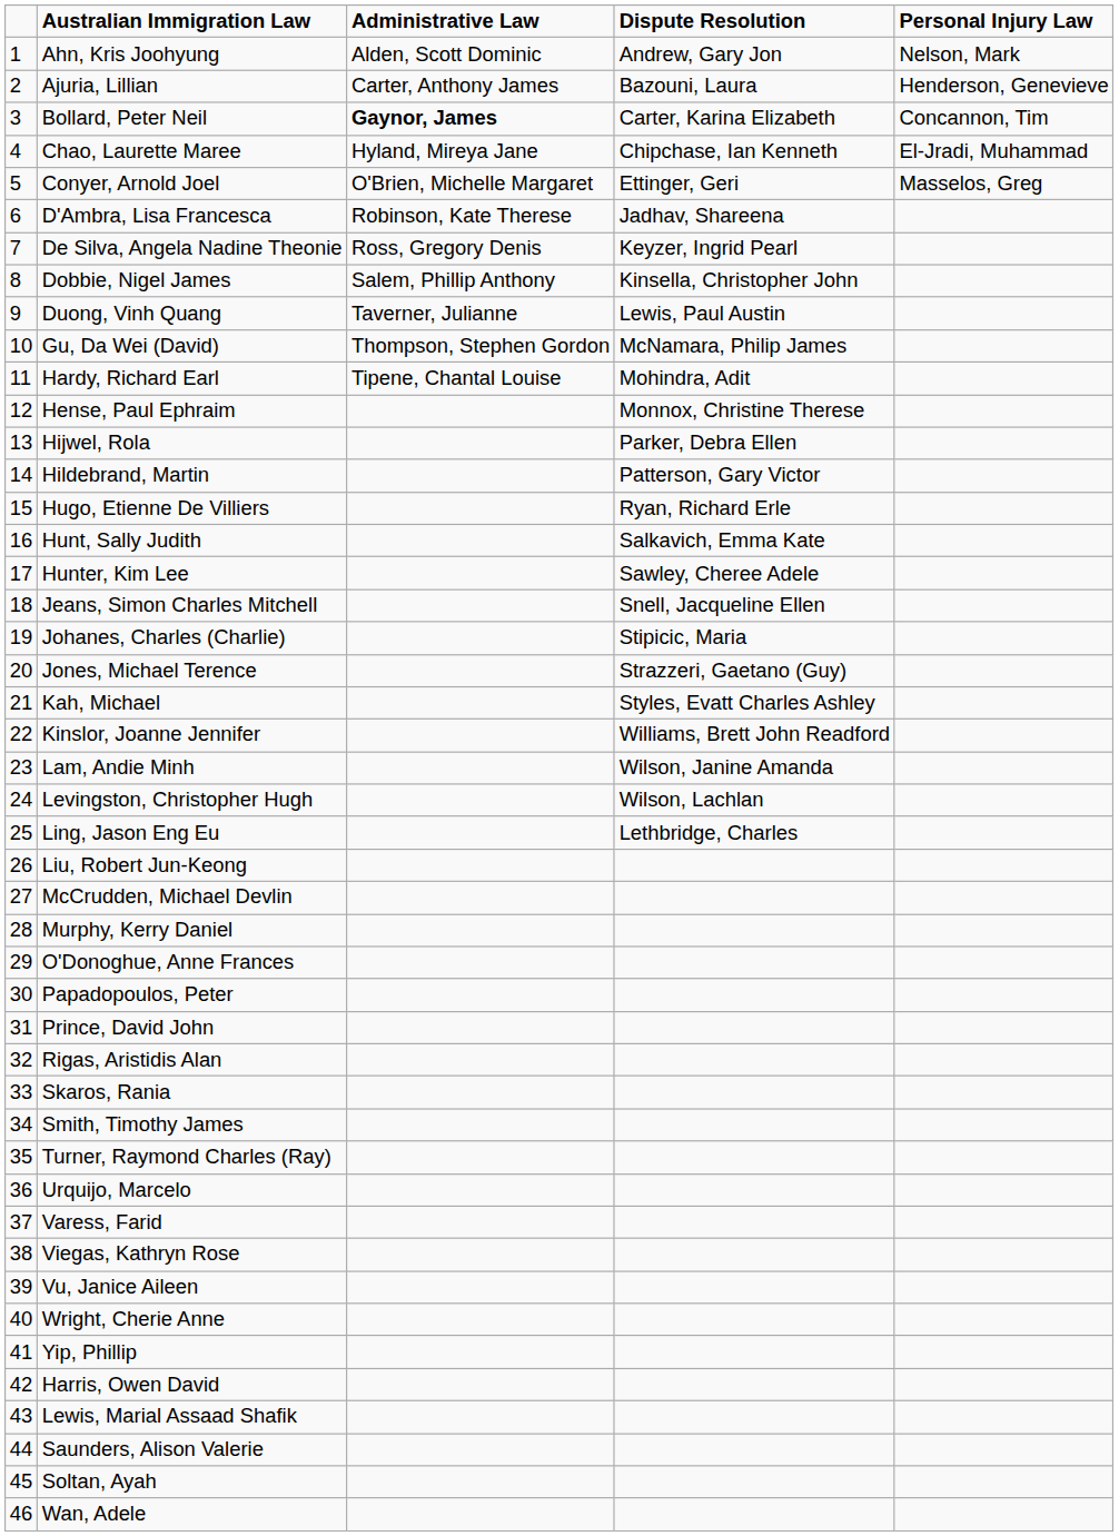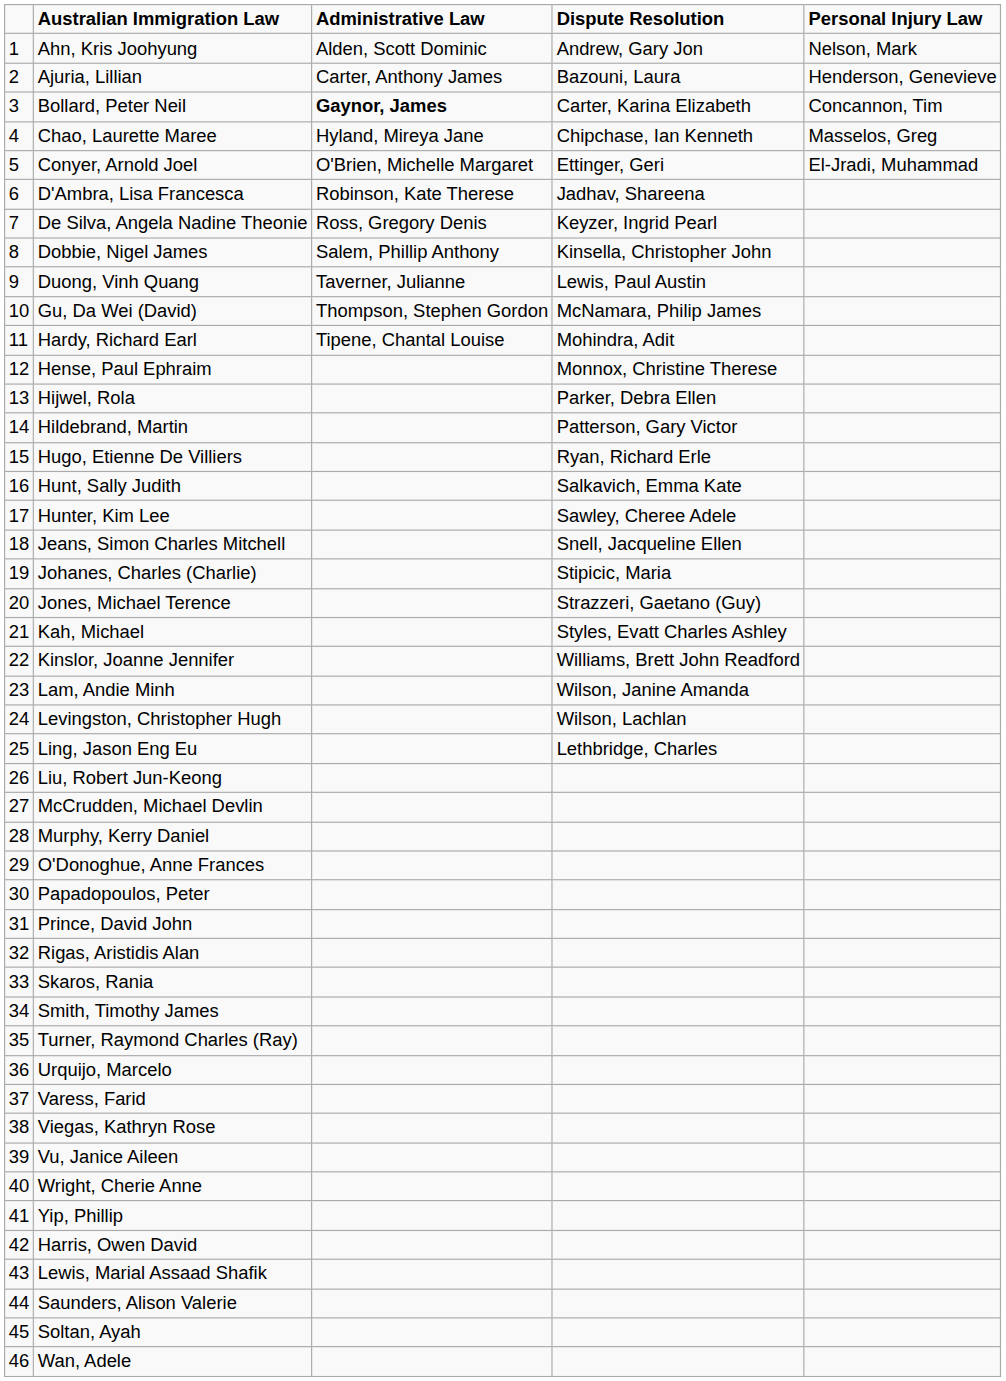 <table class="wikitable">
 <tr>
 <td></td>
 <td><strong>Australian Immigration Law</strong></td>
 <td><strong>Administrative Law</strong></td>
 <td><strong>Dispute Resolution</strong></td>
 <td><strong>Personal Injury Law</strong></td>
 </tr>
 <tr>
 <td>1</td>
 <td>Ahn, Kris Joohyung</td>
 <td>Alden, Scott Dominic</td>
 <td>Andrew, Gary Jon</td>
 <td>Nelson, Mark</td>
 </tr>
 <tr>
 <td>2</td>
 <td>Ajuria, Lillian</td>
 <td>Carter, Anthony James</td>
 <td>Bazouni, Laura</td>
 <td>Henderson, Genevieve</td>
 </tr>
 <tr>
 <td>3</td>
 <td>Bollard, Peter Neil</td>
 <td><strong>Gaynor, James</strong></td>
 <td>Carter, Karina Elizabeth</td>
 <td>Concannon, Tim</td>
 </tr>
 <tr>
 <td>4</td>
 <td>Chao, Laurette Maree</td>
 <td>Hyland, Mireya Jane</td>
 <td>Chipchase, Ian Kenneth</td>
-<td>El-Jradi, Muhammad</td>
+<td>Masselos, Greg</td>
 </tr>
 <tr>
 <td>5</td>
 <td>Conyer, Arnold Joel</td>
 <td>O'Brien, Michelle Margaret</td>
 <td>Ettinger, Geri</td>
-<td>Masselos, Greg</td>
+<td>El-Jradi, Muhammad</td>
 </tr>
 <tr>
 <td>6</td>
 <td>D'Ambra, Lisa Francesca   </td>
 <td>Robinson, Kate Therese</td>
 <td>Jadhav, Shareena</td>
 <td></td>
 </tr>
 <tr>
 <td>7</td>
 <td>De Silva, Angela Nadine Theonie</td>
 <td>Ross, Gregory Denis</td>
 <td>Keyzer, Ingrid Pearl</td>
 <td></td>
 </tr>
 <tr>
 <td>8</td>
 <td>Dobbie, Nigel James   </td>
 <td>Salem, Phillip Anthony</td>
 <td>Kinsella, Christopher John</td>
 <td></td>
 </tr>
 <tr>
 <td>9</td>
 <td>Duong, Vinh Quang   </td>
 <td>Taverner, Julianne</td>
 <td>Lewis, Paul Austin</td>
 <td></td>
 </tr>
 <tr>
 <td>10</td>
 <td>Gu, Da Wei (David)   </td>
 <td>Thompson, Stephen Gordon</td>
 <td>McNamara, Philip James</td>
 <td></td>
 </tr>
 <tr>
 <td>11</td>
 <td>Hardy, Richard Earl   </td>
 <td>Tipene, Chantal Louise</td>
 <td>Mohindra, Adit</td>
 <td></td>
 </tr>
 <tr>
 <td>12</td>
 <td>Hense, Paul Ephraim   </td>
 <td></td>
 <td>Monnox, Christine Therese</td>
 <td></td>
 </tr>
 <tr>
 <td>13</td>
 <td>Hijwel, Rola</td>
 <td></td>
 <td>Parker, Debra Ellen</td>
 <td></td>
 </tr>
 <tr>
 <td>14</td>
 <td>Hildebrand, Martin</td>
 <td></td>
 <td>Patterson, Gary Victor</td>
 <td></td>
 </tr>
 <tr>
 <td>15</td>
 <td>Hugo, Etienne De Villiers   </td>
 <td></td>
 <td>Ryan, Richard Erle</td>
 <td></td>
 </tr>
 <tr>
 <td>16</td>
 <td>Hunt, Sally Judith   </td>
 <td></td>
 <td>Salkavich, Emma Kate</td>
 <td></td>
 </tr>
 <tr>
 <td>17</td>
 <td>Hunter, Kim Lee   </td>
 <td></td>
 <td>Sawley, Cheree Adele</td>
 <td></td>
 </tr>
 <tr>
 <td>18</td>
 <td>Jeans, Simon Charles Mitchell   </td>
 <td></td>
 <td>Snell, Jacqueline Ellen</td>
 <td></td>
 </tr>
 <tr>
 <td>19</td>
 <td>Johanes, Charles (Charlie)   </td>
 <td></td>
 <td>Stipicic, Maria</td>
 <td></td>
 </tr>
 <tr>
 <td>20</td>
 <td>Jones, Michael Terence</td>
 <td></td>
 <td>Strazzeri, Gaetano (Guy)</td>
 <td></td>
 </tr>
 <tr>
 <td>21</td>
 <td>Kah, Michael</td>
 <td></td>
 <td>Styles, Evatt Charles Ashley</td>
 <td></td>
 </tr>
 <tr>
 <td>22</td>
 <td>Kinslor, Joanne Jennifer</td>
 <td></td>
 <td>Williams, Brett John Readford</td>
 <td></td>
 </tr>
 <tr>
 <td>23</td>
 <td>Lam, Andie Minh</td>
 <td></td>
 <td>Wilson, Janine Amanda</td>
 <td></td>
 </tr>
 <tr>
 <td>24</td>
 <td>Levingston, Christopher Hugh</td>
 <td></td>
 <td>Wilson, Lachlan</td>
 <td></td>
 </tr>
 <tr>
 <td>25</td>
 <td>Ling, Jason Eng Eu</td>
 <td></td>
 <td>Lethbridge, Charles</td>
 <td></td>
 </tr>
 <tr>
 <td>26</td>
 <td>Liu, Robert Jun-Keong</td>
 <td></td>
 <td></td>
 <td></td>
 </tr>
 <tr>
 <td>27</td>
 <td>McCrudden, Michael Devlin</td>
 <td></td>
 <td></td>
 <td></td>
 </tr>
 <tr>
 <td>28</td>
 <td>Murphy, Kerry Daniel</td>
 <td></td>
 <td></td>
 <td></td>
 </tr>
 <tr>
 <td>29</td>
 <td>O'Donoghue, Anne Frances</td>
 <td></td>
 <td></td>
 <td></td>
 </tr>
 <tr>
 <td>30</td>
 <td>Papadopoulos, Peter</td>
 <td></td>
 <td></td>
 <td></td>
 </tr>
 <tr>
 <td>31</td>
 <td>Prince, David John</td>
 <td></td>
 <td></td>
 <td></td>
 </tr>
 <tr>
 <td>32</td>
 <td>Rigas, Aristidis Alan</td>
 <td></td>
 <td></td>
 <td></td>
 </tr>
 <tr>
 <td>33</td>
 <td>Skaros, Rania</td>
 <td></td>
 <td></td>
 <td></td>
 </tr>
 <tr>
 <td>34</td>
 <td>Smith, Timothy James</td>
 <td></td>
 <td></td>
 <td></td>
 </tr>
 <tr>
 <td>35</td>
 <td>Turner, Raymond Charles (Ray)</td>
 <td></td>
 <td></td>
 <td></td>
 </tr>
 <tr>
 <td>36</td>
 <td>Urquijo, Marcelo</td>
 <td></td>
 <td></td>
 <td></td>
 </tr>
 <tr>
 <td>37</td>
 <td>Varess, Farid</td>
 <td></td>
 <td></td>
 <td></td>
 </tr>
 <tr>
 <td>38</td>
 <td>Viegas, Kathryn Rose</td>
 <td></td>
 <td></td>
 <td></td>
 </tr>
 <tr>
 <td>39</td>
 <td>Vu, Janice Aileen</td>
 <td></td>
 <td></td>
 <td></td>
 </tr>
 <tr>
 <td>40</td>
 <td>Wright, Cherie Anne</td>
 <td></td>
 <td></td>
 <td></td>
 </tr>
 <tr>
 <td>41</td>
 <td>Yip, Phillip</td>
 <td></td>
 <td></td>
 <td></td>
 </tr>
 <tr>
 <td>42</td>
 <td>Harris, Owen David</td>
 <td></td>
 <td></td>
 <td></td>
 </tr>
 <tr>
 <td>43</td>
 <td>Lewis, Marial Assaad Shafik</td>
 <td></td>
 <td></td>
 <td></td>
 </tr>
 <tr>
 <td>44</td>
 <td>Saunders, Alison Valerie</td>
 <td></td>
 <td></td>
 <td></td>
 </tr>
 <tr>
 <td>45</td>
 <td>Soltan, Ayah</td>
 <td></td>
 <td></td>
 <td></td>
 </tr>
 <tr>
 <td>46</td>
 <td>Wan, Adele</td>
 <td></td>
 <td></td>
 <td></td>
 </tr>
 </table>
